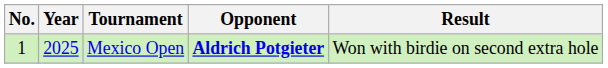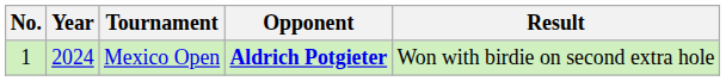 <table class="wikitable" style="font-size:95%;">
 <tr>
 <th>No.</th>
 <th>Year</th>
 <th>Tournament</th>
 <th>Opponent</th>
 <th>Result</th>
 </tr>
 <tr style="background:#D0F0C0;">
 <td align=center>1</td>
-<td><a href='#'>2025</a></td>
+<td><a href='#'>2024</a></td>
 <td><a href='#'>Mexico Open</a></td>
 <td><strong> <a href='#'>Aldrich Potgieter</a></strong></td>
 <td>Won with birdie on second extra hole</td>
 </tr>
 </table>
